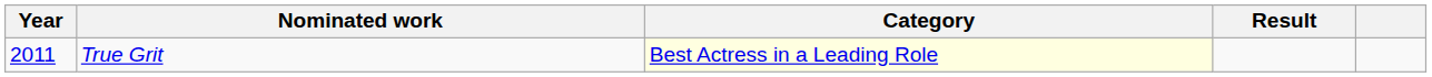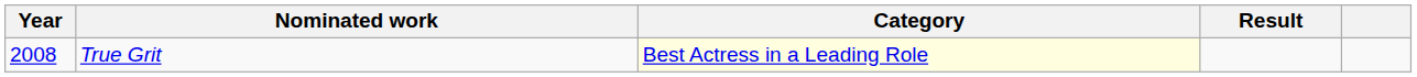 <table class="wikitable" style="width:85%;">
 <tr>
 <th width=5%>Year</th>
 <th style="width:40%;">Nominated work</th>
 <th style="width:40%;">Category</th>
 <th style="width:10%;">Result</th>
 <th width=5%></th>
 </tr>
 <tr>
-<td><a href='#'>2011</a></td>
+<td><a href='#'>2008</a></td>
 <td><em><a href='#'>True Grit</a></em></td>
 <td style="background: lightyellow;"><a href='#'>Best Actress in a Leading Role</a></td>
 <td></td>
 <td align="center"></td>
 </tr>
 </table>
